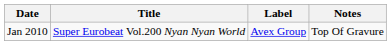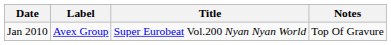 <table class="wikitable">
 <tr>
 <th>Date</th>
+<th>Label</th>
 <th>Title</th>
-<th>Label</th>
 <th>Notes</th>
 </tr>
 <tr>
 <td>Jan 2010</td>
+<td><a href='#'>Avex Group</a></td>
 <td><a href='#'>Super Eurobeat</a> Vol.200 <em>Nyan Nyan World</em></td>
-<td><a href='#'>Avex Group</a></td>
 <td>Top Of Gravure</td>
 </tr>
 </table>
